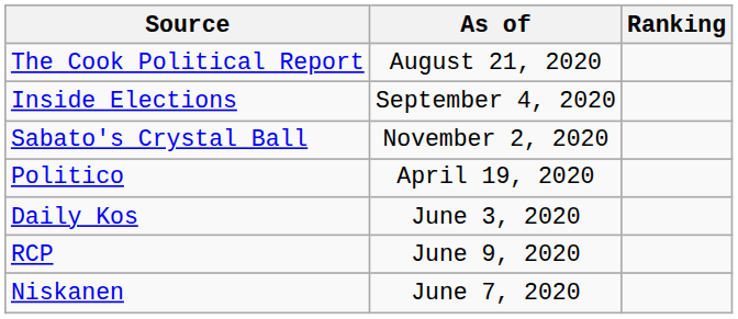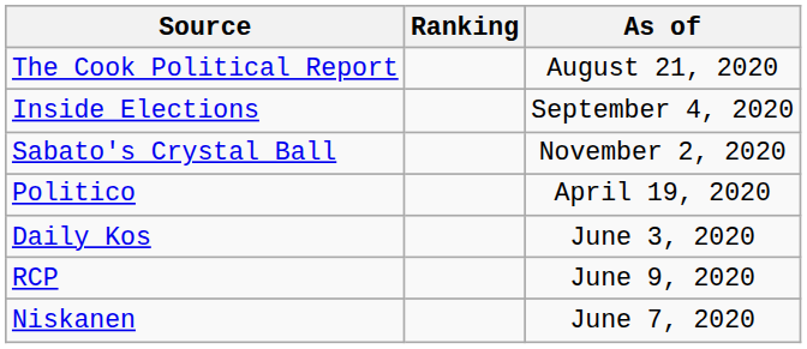 <table class="wikitable" style="text-align:center">
 <tr>
 <th>Source</th>
+<th>Ranking</th>
 <th>As of</th>
-<th>Ranking</th>
 </tr>
 <tr>
 <td style="text-align:left"><a href='#'>The Cook Political Report</a></td>
+<td></td>
 <td>August 21, 2020</td>
-<td></td>
 </tr>
 <tr>
 <td style="text-align:left"><a href='#'>Inside Elections</a></td>
+<td></td>
 <td>September 4, 2020</td>
-<td></td>
 </tr>
 <tr>
 <td style="text-align:left"><a href='#'>Sabato's Crystal Ball</a></td>
+<td></td>
 <td>November 2, 2020</td>
-<td></td>
 </tr>
 <tr>
 <td style="text-align:left"><a href='#'>Politico</a></td>
+<td></td>
 <td>April 19, 2020</td>
-<td></td>
 </tr>
 <tr>
 <td style="text-align:left"><a href='#'>Daily Kos</a></td>
+<td></td>
 <td>June 3, 2020</td>
-<td></td>
 </tr>
 <tr>
 <td style="text-align:left"><a href='#'>RCP</a></td>
+<td></td>
 <td>June 9, 2020</td>
-<td></td>
 </tr>
 <tr>
 <td style="text-align:left"><a href='#'>Niskanen</a></td>
+<td></td>
 <td>June 7, 2020</td>
-<td></td>
 </tr>
 </table>
